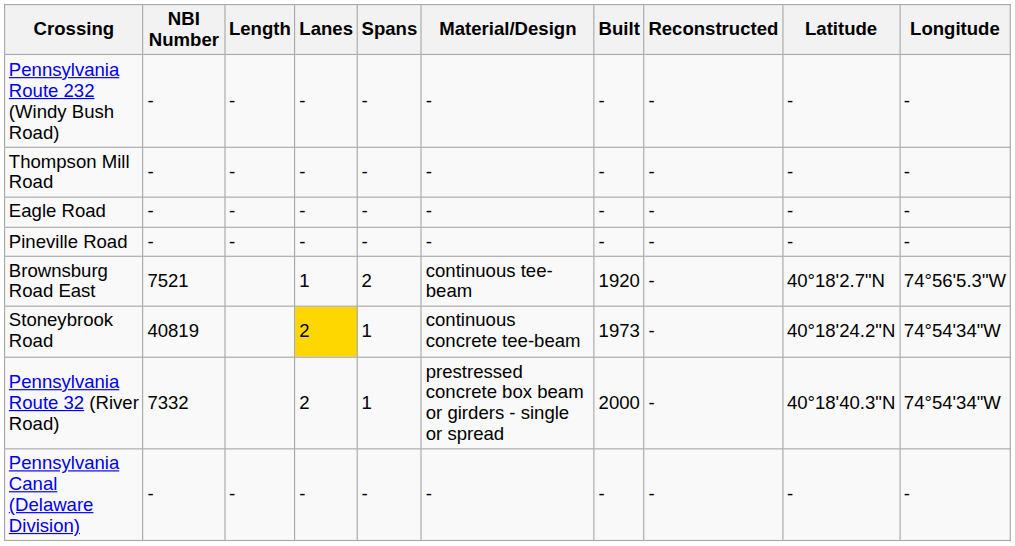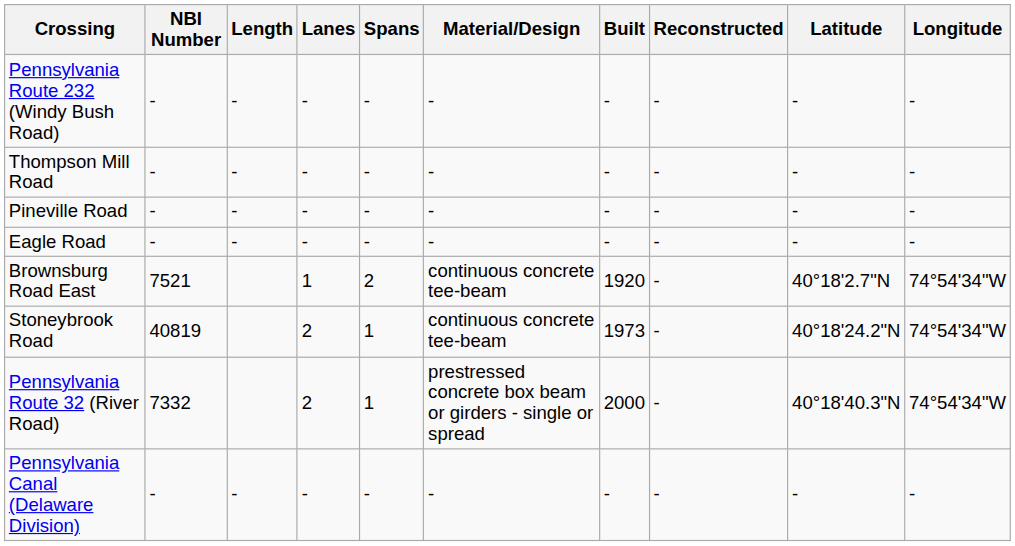 <table class="wikitable">
 <tr>
 <th>Crossing</th>
 <th>NBI Number</th>
 <th>Length</th>
 <th>Lanes</th>
 <th>Spans</th>
 <th>Material/Design</th>
 <th>Built</th>
 <th>Reconstructed</th>
 <th>Latitude</th>
 <th>Longitude</th>
 </tr>
 <tr>
 <td><a href='#'>Pennsylvania Route 232</a> (Windy Bush Road)</td>
 <td>-</td>
 <td>-</td>
 <td>-</td>
 <td>-</td>
 <td>-</td>
 <td>-</td>
 <td>-</td>
 <td>-</td>
 <td>-</td>
 </tr>
 <tr>
 <td>Thompson Mill Road</td>
 <td>-</td>
 <td>-</td>
 <td>-</td>
 <td>-</td>
 <td>-</td>
 <td>-</td>
 <td>-</td>
 <td>-</td>
 <td>-</td>
 </tr>
 <tr>
-<td>Eagle Road</td>
+<td>Pineville Road</td>
 <td>-</td>
 <td>-</td>
 <td>-</td>
 <td>-</td>
 <td>-</td>
 <td>-</td>
 <td>-</td>
 <td>-</td>
 <td>-</td>
 </tr>
 <tr>
-<td>Pineville Road</td>
+<td>Eagle Road</td>
 <td>-</td>
 <td>-</td>
 <td>-</td>
 <td>-</td>
 <td>-</td>
 <td>-</td>
 <td>-</td>
 <td>-</td>
 <td>-</td>
 </tr>
 <tr>
 <td>Brownsburg Road East</td>
 <td>7521</td>
 <td></td>
 <td>1</td>
 <td>2</td>
-<td>continuous tee-beam</td>
+<td>continuous concrete tee-beam</td>
 <td>1920</td>
 <td>-</td>
 <td>40°18'2.7"N</td>
-<td>74°56'5.3"W</td>
+<td>74°54'34"W</td>
 </tr>
 <tr>
 <td>Stoneybrook Road</td>
 <td>40819</td>
 <td></td>
-<td style="background: gold;">2</td>
+<td>2</td>
 <td>1</td>
 <td>continuous concrete tee-beam</td>
 <td>1973</td>
 <td>-</td>
 <td>40°18'24.2"N</td>
 <td>74°54'34"W</td>
 </tr>
 <tr>
 <td><a href='#'>Pennsylvania Route 32</a> (River Road)</td>
 <td>7332</td>
 <td></td>
 <td>2</td>
 <td>1</td>
 <td>prestressed concrete box beam or girders - single or spread</td>
 <td>2000</td>
 <td>-</td>
 <td>40°18'40.3"N</td>
 <td>74°54'34"W</td>
 </tr>
 <tr>
 <td><a href='#'>Pennsylvania Canal (Delaware Division)</a></td>
 <td>-</td>
 <td>-</td>
 <td>-</td>
 <td>-</td>
 <td>-</td>
 <td>-</td>
 <td>-</td>
 <td>-</td>
 <td>-</td>
 </tr>
 </table>
